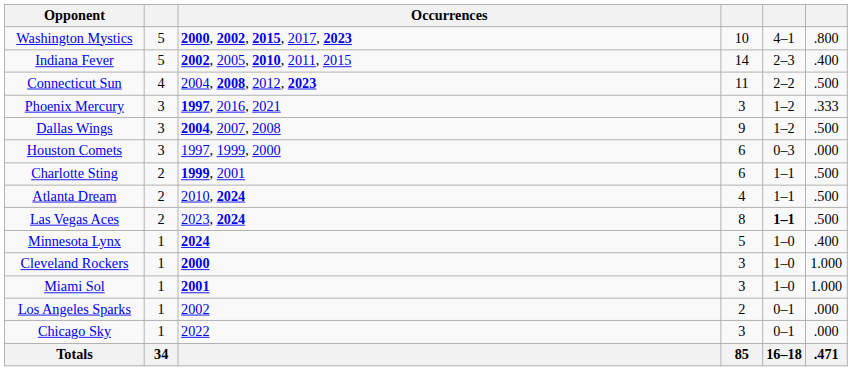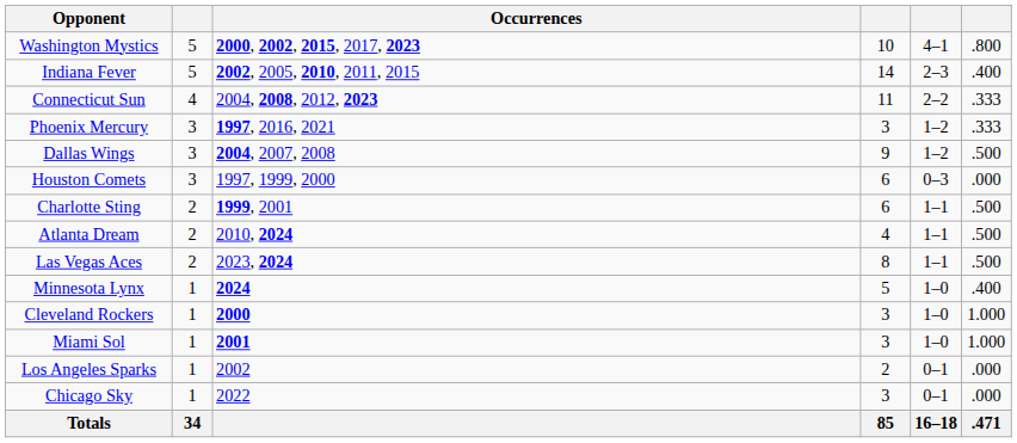 <table class="wikitable sortable" style="text-align: center; width: 75%;">
 <tr>
 <th width="150">Opponent</th>
 <th width="30"></th>
 <th>Occurrences</th>
 <th width="40"></th>
 <th width="40"></th>
 <th width="40"></th>
 </tr>
 <tr>
 <td><a href='#'>Washington Mystics</a></td>
 <td>5</td>
 <td align=left><strong><a href='#'>2000</a></strong>, <strong><a href='#'>2002</a></strong>, <strong><a href='#'>2015</a></strong>, <a href='#'>2017</a>, <a href='#'><strong>2023</strong></a></td>
 <td>10</td>
 <td>4–1</td>
 <td>.800</td>
 </tr>
 <tr>
 <td><a href='#'>Indiana Fever</a></td>
 <td>5</td>
 <td align=left><strong><a href='#'>2002</a></strong>, <a href='#'>2005</a>, <strong><a href='#'>2010</a></strong>, <a href='#'>2011</a>, <a href='#'>2015</a></td>
 <td>14</td>
 <td>2–3</td>
 <td>.400</td>
 </tr>
 <tr>
 <td><a href='#'>Connecticut Sun</a></td>
 <td>4</td>
 <td align="left"><a href='#'>2004</a>, <strong><a href='#'>2008</a></strong>, <a href='#'>2012</a>, <strong><a href='#'>2023</a></strong></td>
 <td>11</td>
 <td>2–2</td>
-<td>.500</td>
+<td>.333</td>
 </tr>
 <tr>
 <td><a href='#'>Phoenix Mercury</a></td>
 <td>3</td>
 <td align="left"><strong><a href='#'>1997</a></strong>, <a href='#'>2016</a>, <a href='#'>2021</a></td>
 <td>3</td>
 <td>1–2</td>
 <td>.333</td>
 </tr>
 <tr>
 <td><a href='#'>Dallas Wings</a></td>
 <td>3</td>
 <td align="left"><strong><a href='#'>2004</a></strong>, <a href='#'>2007</a>, <a href='#'>2008</a></td>
 <td>9</td>
 <td>1–2</td>
 <td>.500</td>
 </tr>
 <tr>
 <td><a href='#'>Houston Comets</a></td>
 <td>3</td>
 <td align=left><a href='#'>1997</a>, <a href='#'>1999</a>, <a href='#'>2000</a></td>
 <td>6</td>
 <td>0–3</td>
 <td>.000</td>
 </tr>
 <tr>
 <td><a href='#'>Charlotte Sting</a></td>
 <td>2</td>
 <td align=left><strong><a href='#'>1999</a></strong>, <a href='#'>2001</a></td>
 <td>6</td>
 <td>1–1</td>
 <td>.500</td>
 </tr>
 <tr>
 <td><a href='#'>Atlanta Dream</a></td>
 <td>2</td>
 <td align="left"><a href='#'>2010</a>, <strong><a href='#'>2024</a></strong></td>
 <td>4</td>
 <td>1–1</td>
 <td>.500</td>
 </tr>
 <tr>
 <td><a href='#'>Las Vegas Aces</a></td>
 <td>2</td>
 <td align="left"><a href='#'>2023</a>, <strong><a href='#'>2024</a></strong></td>
 <td>8</td>
-<td><strong>1–1</strong></td>
+<td>1–1</td>
 <td>.500</td>
 </tr>
 <tr>
 <td><a href='#'>Minnesota Lynx</a></td>
 <td>1</td>
 <td align=left><strong><a href='#'>2024</a></strong></td>
 <td>5</td>
 <td>1–0</td>
 <td>.400</td>
 </tr>
 <tr>
 <td><a href='#'>Cleveland Rockers</a></td>
 <td>1</td>
 <td align=left><strong><a href='#'>2000</a></strong></td>
 <td>3</td>
 <td>1–0</td>
 <td>1.000</td>
 </tr>
 <tr>
 <td><a href='#'>Miami Sol</a></td>
 <td>1</td>
 <td align=left><strong><a href='#'>2001</a></strong></td>
 <td>3</td>
 <td>1–0</td>
 <td>1.000</td>
 </tr>
 <tr>
 <td><a href='#'>Los Angeles Sparks</a></td>
 <td>1</td>
 <td align="left"><a href='#'>2002</a></td>
 <td>2</td>
 <td>0–1</td>
 <td>.000</td>
 </tr>
 <tr>
 <td><a href='#'>Chicago Sky</a></td>
 <td>1</td>
 <td align=left><a href='#'>2022</a></td>
 <td>3</td>
 <td>0–1</td>
 <td>.000</td>
 </tr>
 <tr>
 <th width="150">Totals</th>
 <th width="30">34</th>
 <th></th>
 <th width="40">85</th>
 <th width="40">16–18</th>
 <th width="40">.471</th>
 </tr>
 </table>
